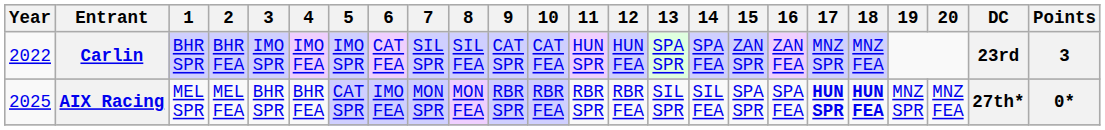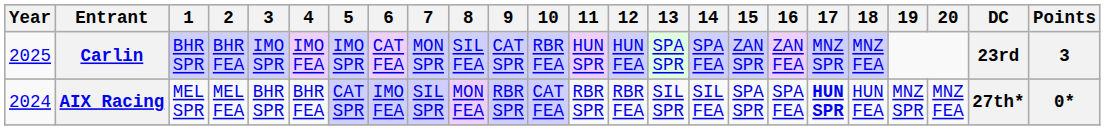 <table class="wikitable" style="text-align:center; font-size:85%">
 <tr>
 <th>Year</th>
 <th>Entrant</th>
 <th>1</th>
 <th>2</th>
 <th>3</th>
 <th>4</th>
 <th>5</th>
 <th>6</th>
 <th>7</th>
 <th>8</th>
 <th>9</th>
 <th>10</th>
 <th>11</th>
 <th>12</th>
 <th>13</th>
 <th>14</th>
 <th>15</th>
 <th>16</th>
 <th>17</th>
 <th>18</th>
 <th>19</th>
 <th>20</th>
 <th>DC</th>
 <th>Points</th>
 </tr>
 <tr>
-<td><a href='#'>2022</a></td>
+<td><a href='#'>2025</a></td>
 <th nowrap><a href='#'>Carlin</a></th>
 <td style="background:#CFCFFF;"><a href='#'>BHR<br>SPR</a><br></td>
 <td style="background:#CFCFFF;"><a href='#'>BHR<br>FEA</a><br></td>
 <td style="background:#CFCFFF;"><a href='#'>IMO<br>SPR</a><br></td>
 <td style="background:#EFCFFF;"><a href='#'>IMO<br>FEA</a><br></td>
 <td style="background:#CFCFFF;"><a href='#'>IMO<br>SPR</a><br></td>
 <td style="background:#EFCFFF;"><a href='#'>CAT<br>FEA</a><br></td>
-<td style="background:#CFCFFF;"><a href='#'>SIL<br>SPR</a><br></td>
+<td style="background:#CFCFFF;"><a href='#'>MON<br>SPR</a><br></td>
 <td style="background:#CFCFFF;"><a href='#'>SIL<br>FEA</a><br></td>
 <td style="background:#CFCFFF;"><a href='#'>CAT<br>SPR</a><br></td>
-<td style="background:#CFCFFF;"><a href='#'>CAT<br>FEA</a><br></td>
+<td style="background:#CFCFFF;"><a href='#'>RBR<br>FEA</a><br></td>
 <td style="background:#EFCFFF;"><a href='#'>HUN<br>SPR</a> <br></td>
 <td style="background:#CFCFFF;"><a href='#'>HUN<br>FEA</a><br></td>
 <td style="background:#DFFFDF;"><a href='#'>SPA<br>SPR</a><br></td>
 <td style="background:#CFCFFF;"><a href='#'>SPA<br>FEA</a><br></td>
 <td style="background:#CFCFFF;"><a href='#'>ZAN<br>SPR</a><br></td>
 <td style="background:#EFCFFF;"><a href='#'>ZAN<br>FEA</a><br></td>
 <td style="background:#CFCFFF;"><a href='#'>MNZ<br>SPR</a><br></td>
 <td style="background:#CFCFFF;"><a href='#'>MNZ<br>FEA</a><br></td>
 <td colspan=2></td>
 <th>23rd</th>
 <th>3</th>
 </tr>
 <tr>
-<td><a href='#'>2025</a></td>
+<td><a href='#'>2024</a></td>
 <th nowrap><a href='#'>AIX Racing</a></th>
 <td style="background:#;"><a href='#'>MEL<br>SPR</a><br></td>
 <td style="background:#;"><a href='#'>MEL<br>FEA</a><br></td>
 <td style="background:#;"><a href='#'>BHR<br>SPR</a><br></td>
 <td style="background:#;"><a href='#'>BHR<br>FEA</a><br></td>
 <td style="background:#CFCFFF;"><a href='#'>CAT<br>SPR</a><br></td>
 <td style="background:#CFCFFF;"><a href='#'>IMO<br>FEA</a><br></td>
-<td style="background:#CFCFFF;"><a href='#'>MON<br>SPR</a><br></td>
+<td style="background:#CFCFFF;"><a href='#'>SIL<br>SPR</a><br></td>
 <td style="background:#EFCFFF;"><a href='#'>MON<br>FEA</a><br></td>
 <td style="background:#CFCFFF;"><a href='#'>RBR<br>SPR</a><br></td>
-<td style="background:#CFCFFF;"><a href='#'>RBR<br>FEA</a><br></td>
+<td style="background:#CFCFFF;"><a href='#'>CAT<br>FEA</a><br></td>
 <td style="background:#;"><a href='#'>RBR<br>SPR</a><br></td>
 <td style="background:#;"><a href='#'>RBR<br>FEA</a><br></td>
 <td style="background:#;"><a href='#'>SIL<br>SPR</a><br></td>
 <td style="background:#;"><a href='#'>SIL<br>FEA</a><br></td>
 <td style="background:#;"><a href='#'>SPA<br>SPR</a><br></td>
 <td style="background:#;"><a href='#'>SPA<br>FEA</a><br></td>
 <td style="background:#;"><strong><a href='#'>HUN<br>SPR</a><br></strong></td>
-<td style="background:#;"><strong><a href='#'>HUN<br>FEA</a><br></strong></td>
+<td style="background:#;"><a href='#'>HUN<br>FEA</a><br></td>
 <td style="background:#;"><a href='#'>MNZ<br>SPR</a><br></td>
 <td style="background:#;"><a href='#'>MNZ<br>FEA</a><br></td>
 <th>27th*</th>
 <th>0*</th>
 </tr>
 </table>
